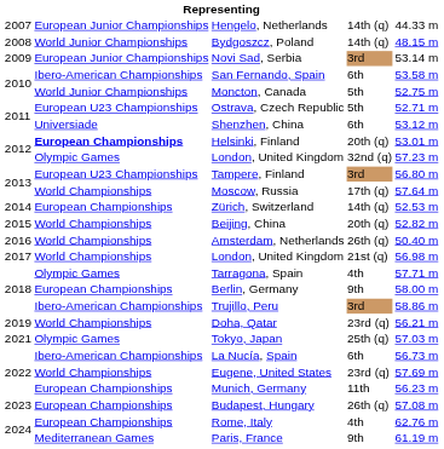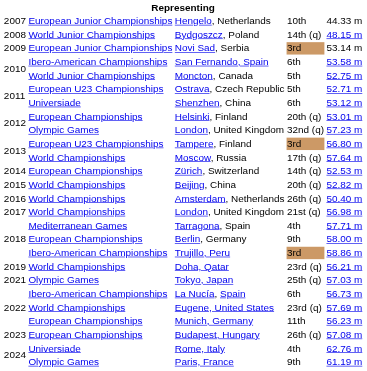 <table>
 <tr>
 <th colspan="6">Representing </th>
 </tr>
 <tr>
 <td>2007</td>
 <td><a href='#'>European Junior Championships</a></td>
 <td><a href='#'>Hengelo</a>, Netherlands</td>
-<td>14th (q)</td>
+<td>10th</td>
 <td>44.33 m</td>
 </tr>
 <tr>
 <td>2008</td>
 <td><a href='#'>World Junior Championships</a></td>
 <td><a href='#'>Bydgoszcz</a>, Poland</td>
 <td>14th (q)</td>
 <td><a href='#'>48.15 m</a></td>
 </tr>
 <tr>
 <td>2009</td>
 <td><a href='#'>European Junior Championships</a></td>
 <td><a href='#'>Novi Sad</a>, Serbia</td>
 <td bgcolor=cc9966>3rd</td>
 <td>53.14 m</td>
 </tr>
 <tr>
 <td rowspan=2>2010</td>
 <td><a href='#'>Ibero-American Championships</a></td>
 <td><a href='#'>San Fernando, Spain</a></td>
 <td>6th</td>
 <td><a href='#'>53.58 m</a></td>
 </tr>
 <tr>
 <td><a href='#'>World Junior Championships</a></td>
 <td><a href='#'>Moncton</a>, Canada</td>
 <td>5th</td>
 <td><a href='#'>52.75 m</a></td>
 </tr>
 <tr>
 <td rowspan=2>2011</td>
 <td><a href='#'>European U23 Championships</a></td>
 <td><a href='#'>Ostrava</a>, Czech Republic</td>
 <td>5th</td>
 <td><a href='#'>52.71 m</a></td>
 </tr>
 <tr>
 <td><a href='#'>Universiade</a></td>
 <td><a href='#'>Shenzhen</a>, China</td>
 <td>6th</td>
 <td><a href='#'>53.12 m</a></td>
 </tr>
 <tr>
 <td rowspan=2>2012</td>
-<td><strong><a href='#'>European Championships</a></strong></td>
+<td><a href='#'>European Championships</a></td>
 <td><a href='#'>Helsinki</a>, Finland</td>
 <td>20th (q)</td>
 <td><a href='#'>53.01 m</a></td>
 </tr>
 <tr>
 <td><a href='#'>Olympic Games</a></td>
 <td><a href='#'>London</a>, United Kingdom</td>
 <td>32nd (q)</td>
 <td><a href='#'>57.23 m</a></td>
 </tr>
 <tr>
 <td rowspan=2>2013</td>
 <td><a href='#'>European U23 Championships</a></td>
 <td><a href='#'>Tampere</a>, Finland</td>
 <td bgcolor=cc9966>3rd</td>
 <td><a href='#'>56.80 m</a></td>
 </tr>
 <tr>
 <td><a href='#'>World Championships</a></td>
 <td><a href='#'>Moscow</a>, Russia</td>
 <td>17th (q)</td>
 <td><a href='#'>57.64 m</a></td>
 </tr>
 <tr>
 <td>2014</td>
 <td><a href='#'>European Championships</a></td>
 <td><a href='#'>Zürich</a>, Switzerland</td>
 <td>14th (q)</td>
 <td><a href='#'>52.53 m</a></td>
 </tr>
 <tr>
 <td>2015</td>
 <td><a href='#'>World Championships</a></td>
 <td><a href='#'>Beijing</a>, China</td>
 <td>20th (q)</td>
 <td><a href='#'>52.82 m</a></td>
 </tr>
 <tr>
 <td>2016</td>
 <td><a href='#'>World Championships</a></td>
 <td><a href='#'>Amsterdam</a>, Netherlands</td>
 <td>26th (q)</td>
 <td><a href='#'>50.40 m</a></td>
 </tr>
 <tr>
 <td>2017</td>
 <td><a href='#'>World Championships</a></td>
 <td><a href='#'>London</a>, United Kingdom</td>
 <td>21st (q)</td>
 <td><a href='#'>56.98 m</a></td>
 </tr>
 <tr>
 <td rowspan=3>2018</td>
-<td><a href='#'>Olympic Games</a></td>
+<td><a href='#'>Mediterranean Games</a></td>
 <td><a href='#'>Tarragona</a>, Spain</td>
 <td>4th</td>
 <td><a href='#'>57.71 m</a></td>
 </tr>
 <tr>
 <td><a href='#'>European Championships</a></td>
 <td><a href='#'>Berlin</a>, Germany</td>
 <td>9th</td>
 <td><a href='#'>58.00 m</a></td>
 </tr>
 <tr>
 <td><a href='#'>Ibero-American Championships</a></td>
 <td><a href='#'>Trujillo, Peru</a></td>
 <td bgcolor=cc9966>3rd</td>
 <td><a href='#'>58.86 m</a></td>
 </tr>
 <tr>
 <td>2019</td>
 <td><a href='#'>World Championships</a></td>
 <td><a href='#'>Doha, Qatar</a></td>
 <td>23rd (q)</td>
 <td><a href='#'>56.21 m</a></td>
 </tr>
 <tr>
 <td>2021</td>
 <td><a href='#'>Olympic Games</a></td>
 <td><a href='#'>Tokyo, Japan</a></td>
 <td>25th (q)</td>
 <td><a href='#'>57.03 m</a></td>
 </tr>
 <tr>
 <td rowspan=3>2022</td>
 <td><a href='#'>Ibero-American Championships</a></td>
 <td><a href='#'>La Nucía</a>, <a href='#'>Spain</a></td>
 <td>6th</td>
 <td><a href='#'>56.73 m</a></td>
 </tr>
 <tr>
 <td><a href='#'>World Championships</a></td>
 <td><a href='#'>Eugene, United States</a></td>
 <td>23rd (q)</td>
 <td><a href='#'>57.69 m</a></td>
 </tr>
 <tr>
 <td><a href='#'>European Championships</a></td>
 <td><a href='#'>Munich, Germany</a></td>
 <td>11th</td>
 <td><a href='#'>56.23 m</a></td>
 </tr>
 <tr>
 <td>2023</td>
 <td><a href='#'>European Championships</a></td>
 <td><a href='#'>Budapest, Hungary</a></td>
 <td>26th (q)</td>
 <td><a href='#'>57.08 m</a></td>
 </tr>
 <tr>
 <td rowspan=2>2024</td>
-<td><a href='#'>European Championships</a></td>
+<td><a href='#'>Universiade</a></td>
 <td><a href='#'>Rome, Italy</a></td>
 <td>4th</td>
 <td><a href='#'>62.76 m</a></td>
 </tr>
 <tr>
-<td><a href='#'>Mediterranean Games</a></td>
+<td><a href='#'>Olympic Games</a></td>
 <td><a href='#'>Paris, France</a></td>
 <td>9th</td>
 <td><a href='#'>61.19 m</a></td>
 </tr>
 </table>
